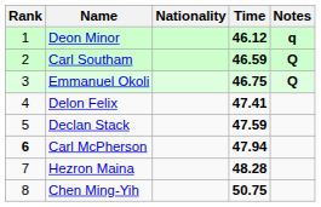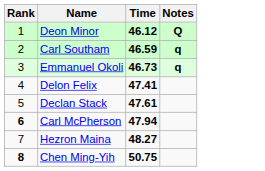 <table class="wikitable sortable" style="text-align:center">
 <tr>
 <th>Rank</th>
 <th>Name</th>
-<th>Nationality</th>
 <th>Time</th>
 <th>Notes</th>
 </tr>
 <tr bgcolor=ccffcc>
 <td>1</td>
 <td align=left><a href='#'>Deon Minor</a></td>
-<td align=left></td>
 <td><strong>46.12</strong></td>
-<td><strong>q</strong></td>
+<td><strong>Q</strong></td>
 </tr>
 <tr bgcolor=ccffcc>
 <td>2</td>
 <td align=left><a href='#'>Carl Southam</a></td>
-<td align=left></td>
 <td><strong>46.59</strong></td>
-<td><strong>Q</strong></td>
+<td><strong>q</strong></td>
 </tr>
 <tr bgcolor=ddffdd>
 <td>3</td>
 <td align=left><a href='#'>Emmanuel Okoli</a></td>
-<td align=left></td>
-<td><strong>46.75</strong></td>
-<td><strong>Q</strong></td>
+<td><strong>46.73</strong></td>
+<td><strong>q</strong></td>
 </tr>
 <tr>
 <td>4</td>
 <td align=left><a href='#'>Delon Felix</a></td>
-<td align=left></td>
 <td><strong>47.41</strong></td>
 <td></td>
 </tr>
 <tr>
 <td>5</td>
 <td align=left><a href='#'>Declan Stack</a></td>
-<td align=left></td>
-<td><strong>47.59</strong></td>
+<td><strong>47.61</strong></td>
 <td></td>
 </tr>
 <tr>
 <td><strong>6</strong></td>
 <td align=left><a href='#'>Carl McPherson</a></td>
-<td align=left></td>
 <td><strong>47.94</strong></td>
 <td></td>
 </tr>
 <tr>
 <td>7</td>
 <td align=left><a href='#'>Hezron Maina</a></td>
-<td align=left></td>
-<td><strong>48.28</strong></td>
+<td><strong>48.27</strong></td>
 <td></td>
 </tr>
 <tr>
-<td>8</td>
+<td><strong>8</strong></td>
 <td align=left><a href='#'>Chen Ming-Yih</a></td>
-<td align=left></td>
 <td><strong>50.75</strong></td>
 <td></td>
 </tr>
 </table>
